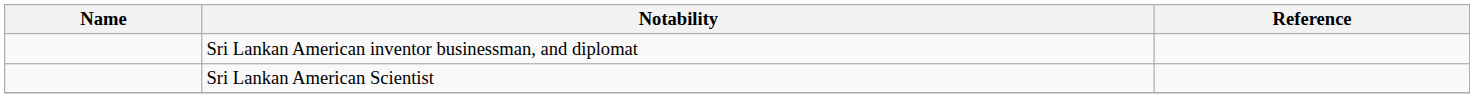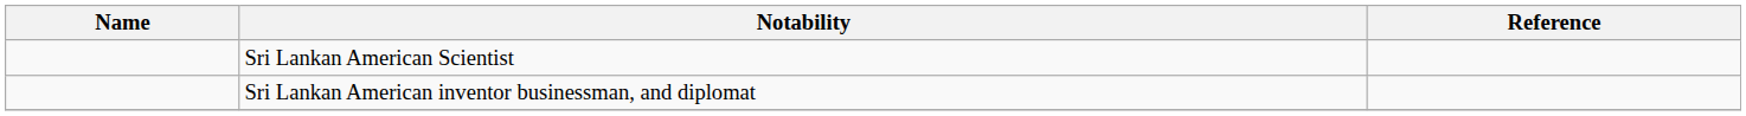 <table class="wikitable sortable" style="width:100%">
 <tr>
 <th style="width:*;">Name</th>
 <th style="width:65%;" class="unsortable">Notability</th>
 <th style="width:*;" class="unsortable">Reference</th>
 </tr>
 <tr>
 <td></td>
-<td>Sri Lankan American inventor businessman, and diplomat</td>
+<td>Sri Lankan American Scientist</td>
 <td style="text-align:center;"></td>
 </tr>
 <tr>
 <td></td>
-<td>Sri Lankan American Scientist</td>
+<td>Sri Lankan American inventor businessman, and diplomat</td>
 <td style="text-align:center;"></td>
 </tr>
 <tr>
 </tr>
 </table>
